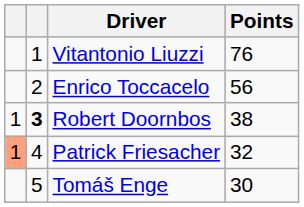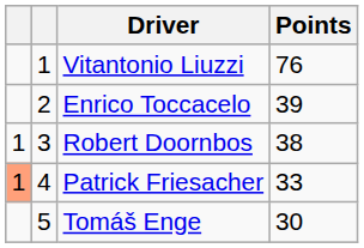 <table class="wikitable" style="font-size: 85%;">
 <tr>
 <th></th>
 <th></th>
 <th>Driver</th>
 <th>Points</th>
 </tr>
 <tr>
 <td align="left"></td>
 <td align="center">1</td>
 <td> <a href='#'>Vitantonio Liuzzi</a></td>
 <td>76</td>
 </tr>
 <tr>
 <td align="left"></td>
 <td align="center">2</td>
 <td> <a href='#'>Enrico Toccacelo</a></td>
-<td>56</td>
+<td>39</td>
 </tr>
 <tr>
 <td align="left"> 1</td>
-<td align="center"><strong>3</strong></td>
+<td align="center">3</td>
 <td> <a href='#'>Robert Doornbos</a></td>
 <td>38</td>
 </tr>
 <tr>
 <td align="left" style="background: lightsalmon;"> 1</td>
 <td align="center">4</td>
 <td> <a href='#'>Patrick Friesacher</a></td>
-<td>32</td>
+<td>33</td>
 </tr>
 <tr>
 <td align="left"></td>
 <td align="center">5</td>
 <td> <a href='#'>Tomáš Enge</a></td>
 <td>30</td>
 </tr>
 </table>
